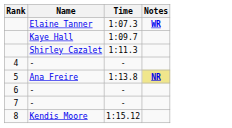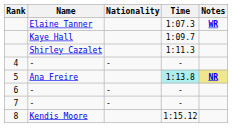 <table class="wikitable sortable" style="text-align:center">
 <tr>
 <th>Rank</th>
 <th>Name</th>
+<th>Nationality</th>
 <th>Time</th>
 <th>Notes</th>
 </tr>
 <tr>
 <td></td>
 <td align=left><a href='#'>Elaine Tanner</a></td>
+<td align=left></td>
 <td>1:07.3</td>
 <td><strong><a href='#'>WR</a></strong></td>
 </tr>
 <tr>
 <td></td>
 <td align=left><a href='#'>Kaye Hall</a></td>
+<td align=left></td>
 <td>1:09.7</td>
 <td></td>
 </tr>
 <tr>
 <td></td>
 <td align=left><a href='#'>Shirley Cazalet</a></td>
+<td align=left></td>
 <td>1:11.3</td>
 <td></td>
 </tr>
 <tr>
 <td>4</td>
+<td align=left>-</td>
 <td align=left>-</td>
 <td>-</td>
 <td></td>
 </tr>
 <tr>
 <td>5</td>
 <td align=left><a href='#'>Ana Freire</a></td>
-<td>1:13.8</td>
+<td align=left></td>
+<td style="background: paleturquoise;">1:13.8</td>
 <td style="background: khaki;"><strong><a href='#'>NR</a></strong></td>
 </tr>
 <tr>
 <td>6</td>
+<td align=left>-</td>
 <td align=left>-</td>
 <td>-</td>
 <td></td>
 </tr>
 <tr>
 <td>7</td>
 <td align=left>-</td>
+<td align=left>-</td>
 <td>-</td>
 <td></td>
 </tr>
 <tr>
 <td>8</td>
 <td align=left><a href='#'>Kendis Moore</a></td>
+<td align=left></td>
 <td>1:15.12</td>
 <td></td>
 </tr>
 </table>
